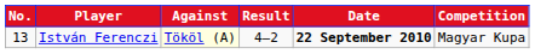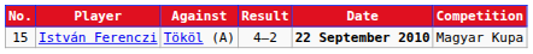 <table class="wikitable plainrowheaders sortable">
 <tr>
 <th style="background-color:#E01020;color:white;border:1px solid #0E22E9">No.</th>
 <th style="background-color:#E01020;color:white;border:1px solid #0E22E9">Player</th>
 <th style="background-color:#E01020;color:white;border:1px solid #0E22E9">Against</th>
 <th style="background-color:#E01020;color:white;border:1px solid #0E22E9">Result</th>
 <th style="background-color:#E01020;color:white;border:1px solid #0E22E9">Date</th>
 <th style="background-color:#E01020;color:white;border:1px solid #0E22E9">Competition</th>
 </tr>
 <tr>
-<td style="text-align:center;">13</td>
+<td style="text-align:center;">15</td>
 <td style="text-align:left;"> <a href='#'>István Ferenczi</a></td>
-<td style="background: lightyellow; text-align:left;"><a href='#'>Tököl</a> (A)</td>
+<td style="text-align:left;"><a href='#'>Tököl</a> (A)</td>
 <td style="text-align:center;">4–2</td>
 <td style="text-align:left;"><strong>22 September 2010</strong></td>
 <td style="text-align:left;">Magyar Kupa</td>
 </tr>
 </table>
